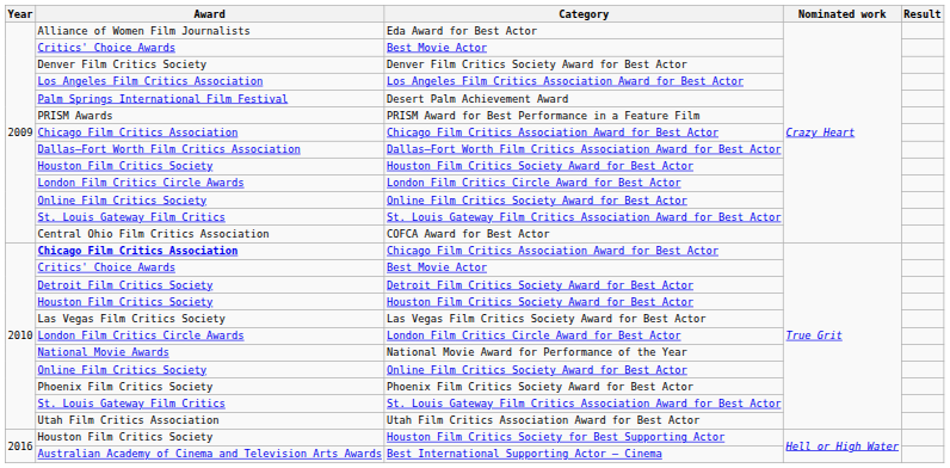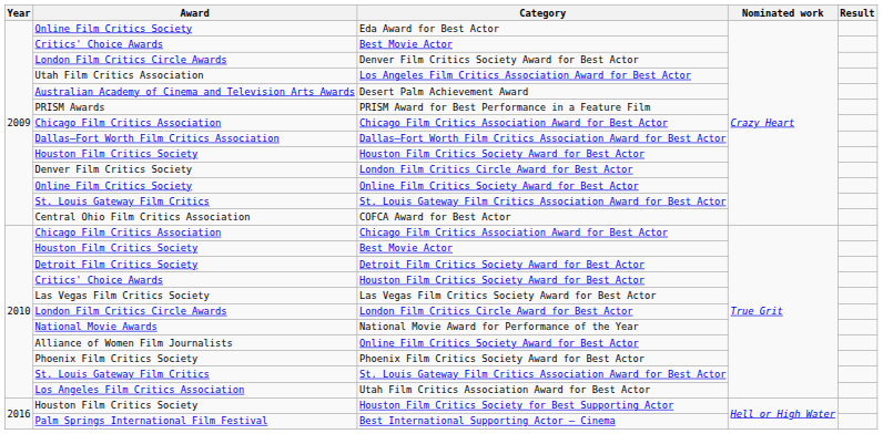 <table class=wikitable>
 <tr>
 <th>Year</th>
 <th>Award</th>
 <th>Category</th>
 <th>Nominated work</th>
 <th>Result</th>
 </tr>
 <tr>
 <td rowspan="13">2009</td>
-<td>Alliance of Women Film Journalists</td>
+<td><a href='#'>Online Film Critics Society</a></td>
 <td>Eda Award for Best Actor</td>
 <td rowspan="13"><em><a href='#'>Crazy Heart</a></em></td>
 <td></td>
 </tr>
 <tr>
 <td><a href='#'>Critics' Choice Awards</a></td>
 <td><a href='#'>Best Movie Actor</a></td>
 <td></td>
 </tr>
 <tr>
-<td>Denver Film Critics Society</td>
+<td><a href='#'>London Film Critics Circle Awards</a></td>
 <td>Denver Film Critics Society Award for Best Actor</td>
 <td></td>
 </tr>
 <tr>
-<td><a href='#'>Los Angeles Film Critics Association</a></td>
+<td>Utah Film Critics Association</td>
 <td><a href='#'>Los Angeles Film Critics Association Award for Best Actor</a></td>
 <td></td>
 </tr>
 <tr>
-<td><a href='#'>Palm Springs International Film Festival</a></td>
+<td><a href='#'>Australian Academy of Cinema and Television Arts Awards</a></td>
 <td>Desert Palm Achievement Award</td>
 <td></td>
 </tr>
 <tr>
 <td>PRISM Awards</td>
 <td>PRISM Award for Best Performance in a Feature Film</td>
 <td></td>
 </tr>
 <tr>
 <td><a href='#'>Chicago Film Critics Association</a></td>
 <td><a href='#'>Chicago Film Critics Association Award for Best Actor</a></td>
 <td></td>
 </tr>
 <tr>
 <td><a href='#'>Dallas–Fort Worth Film Critics Association</a></td>
 <td><a href='#'>Dallas–Fort Worth Film Critics Association Award for Best Actor</a></td>
 <td></td>
 </tr>
 <tr>
 <td><a href='#'>Houston Film Critics Society</a></td>
 <td><a href='#'>Houston Film Critics Society Award for Best Actor</a></td>
 <td></td>
 </tr>
 <tr>
-<td><a href='#'>London Film Critics Circle Awards</a></td>
+<td>Denver Film Critics Society</td>
 <td><a href='#'>London Film Critics Circle Award for Best Actor</a></td>
 <td></td>
 </tr>
 <tr>
 <td><a href='#'>Online Film Critics Society</a></td>
 <td><a href='#'>Online Film Critics Society Award for Best Actor</a></td>
 <td></td>
 </tr>
 <tr>
 <td><a href='#'>St. Louis Gateway Film Critics</a></td>
 <td><a href='#'>St. Louis Gateway Film Critics Association Award for Best Actor</a></td>
 <td></td>
 </tr>
 <tr>
 <td>Central Ohio Film Critics Association</td>
 <td>COFCA Award for Best Actor</td>
 <td></td>
 </tr>
 <tr>
 <td rowspan="11">2010</td>
-<td><strong><a href='#'>Chicago Film Critics Association</a></strong></td>
+<td><a href='#'>Chicago Film Critics Association</a></td>
 <td><a href='#'>Chicago Film Critics Association Award for Best Actor</a></td>
 <td rowspan="11"><em><a href='#'>True Grit</a></em></td>
 <td></td>
 </tr>
 <tr>
-<td><a href='#'>Critics' Choice Awards</a></td>
+<td><a href='#'>Houston Film Critics Society</a></td>
 <td><a href='#'>Best Movie Actor</a></td>
 <td></td>
 </tr>
 <tr>
 <td><a href='#'>Detroit Film Critics Society</a></td>
 <td><a href='#'>Detroit Film Critics Society Award for Best Actor</a></td>
 <td></td>
 </tr>
 <tr>
-<td><a href='#'>Houston Film Critics Society</a></td>
+<td><a href='#'>Critics' Choice Awards</a></td>
 <td><a href='#'>Houston Film Critics Society Award for Best Actor</a></td>
 <td></td>
 </tr>
 <tr>
 <td>Las Vegas Film Critics Society</td>
 <td>Las Vegas Film Critics Society Award for Best Actor</td>
 <td></td>
 </tr>
 <tr>
 <td><a href='#'>London Film Critics Circle Awards</a></td>
 <td><a href='#'>London Film Critics Circle Award for Best Actor</a></td>
 <td></td>
 </tr>
 <tr>
 <td><a href='#'>National Movie Awards</a></td>
 <td>National Movie Award for Performance of the Year</td>
 <td></td>
 </tr>
 <tr>
-<td><a href='#'>Online Film Critics Society</a></td>
+<td>Alliance of Women Film Journalists</td>
 <td><a href='#'>Online Film Critics Society Award for Best Actor</a></td>
 <td></td>
 </tr>
 <tr>
 <td>Phoenix Film Critics Society</td>
 <td>Phoenix Film Critics Society Award for Best Actor</td>
 <td></td>
 </tr>
 <tr>
 <td><a href='#'>St. Louis Gateway Film Critics</a></td>
 <td><a href='#'>St. Louis Gateway Film Critics Association Award for Best Actor</a></td>
 <td></td>
 </tr>
 <tr>
-<td>Utah Film Critics Association</td>
+<td><a href='#'>Los Angeles Film Critics Association</a></td>
 <td>Utah Film Critics Association Award for Best Actor</td>
 <td></td>
 </tr>
 <tr>
 <td rowspan="2">2016</td>
 <td>Houston Film Critics Society</td>
 <td><a href='#'>Houston Film Critics Society for Best Supporting Actor</a></td>
 <td rowspan="2"><em><a href='#'>Hell or High Water</a></em></td>
 <td></td>
 </tr>
 <tr>
-<td><a href='#'>Australian Academy of Cinema and Television Arts Awards</a></td>
+<td><a href='#'>Palm Springs International Film Festival</a></td>
 <td><a href='#'>Best International Supporting Actor – Cinema</a></td>
 <td></td>
 </tr>
 </table>
